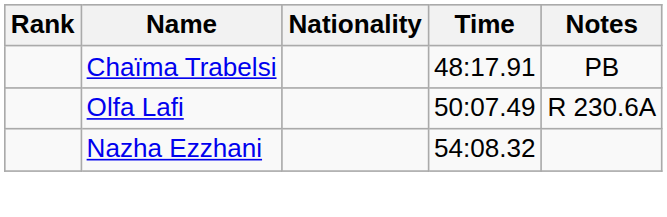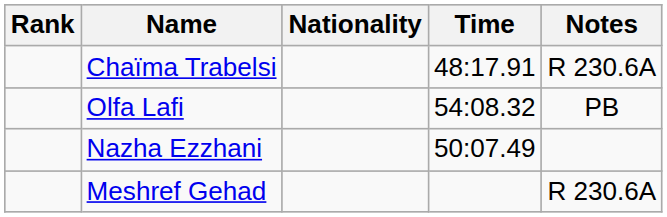 <table class="wikitable sortable" style="text-align:center">
 <tr>
 <th>Rank</th>
 <th>Name</th>
 <th>Nationality</th>
 <th>Time</th>
 <th>Notes</th>
 </tr>
 <tr>
 <td></td>
 <td align=left><a href='#'>Chaïma Trabelsi</a></td>
 <td align=left></td>
 <td>48:17.91</td>
-<td>PB</td>
+<td>R 230.6A</td>
 </tr>
 <tr>
 <td></td>
 <td align=left><a href='#'>Olfa Lafi</a></td>
 <td align=left></td>
-<td>50:07.49</td>
-<td>R 230.6A</td>
+<td>54:08.32</td>
+<td>PB</td>
 </tr>
 <tr>
 <td></td>
 <td align=left><a href='#'>Nazha Ezzhani</a></td>
 <td align=left></td>
-<td>54:08.32</td>
+<td>50:07.49</td>
 <td></td>
 </tr>
+<tr>
+<td></td>
+<td align=left><a href='#'>Meshref Gehad</a></td>
+<td align=left></td>
+<td></td>
+<td>R 230.6A</td>
+</tr>
 </table>
